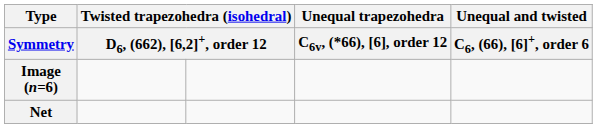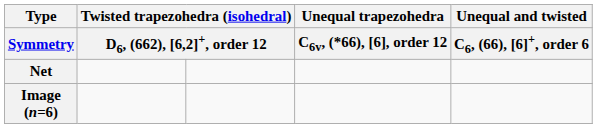 <table class=wikitable>
 <tr>
 <th>Type</th>
 <th colspan=2>Twisted trapezohedra (<a href='#'>isohedral</a>)</th>
 <th>Unequal trapezohedra</th>
 <th>Unequal and twisted</th>
 </tr>
 <tr>
 <th><a href='#'>Symmetry</a></th>
 <th colspan=2>D<sub>6</sub>, (662), [6,2]<sup>+</sup>, order 12</th>
 <th>C<sub>6v</sub>, (*66), [6], order 12</th>
 <th>C<sub>6</sub>, (66), [6]<sup>+</sup>, order 6</th>
 </tr>
 <tr>
+<th>Net</th>
+<td></td>
+<td></td>
+<td></td>
+<td></td>
+</tr>
+<tr>
 <th>Image<br>(<em>n</em>=6)</th>
 <td></td>
 <td></td>
 <td></td>
 <td></td>
 </tr>
-<tr>
-<th>Net</th>
-<td></td>
-<td></td>
-<td></td>
-<td></td>
-</tr>
 </table>
